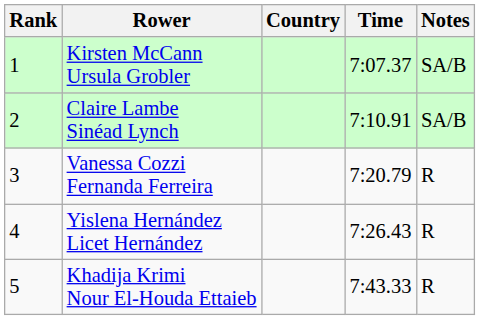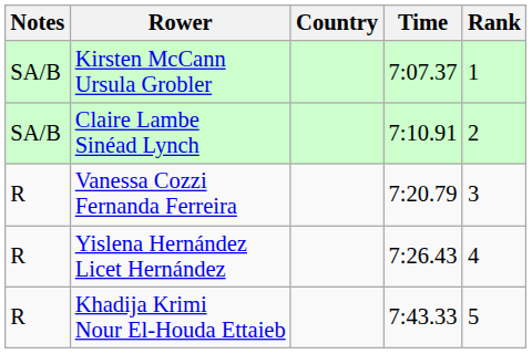 <table class="wikitable">
 <tr>
-<th>Rank</th>
+<th>Notes</th>
 <th>Rower</th>
 <th>Country</th>
 <th>Time</th>
-<th>Notes</th>
+<th>Rank</th>
 </tr>
 <tr bgcolor=ccffcc>
-<td>1</td>
+<td>SA/B</td>
 <td><a href='#'>Kirsten McCann</a><br><a href='#'>Ursula Grobler</a></td>
 <td></td>
 <td>7:07.37</td>
-<td>SA/B</td>
+<td>1</td>
 </tr>
 <tr bgcolor=ccffcc>
-<td>2</td>
+<td>SA/B</td>
 <td><a href='#'>Claire Lambe</a><br><a href='#'>Sinéad Lynch</a></td>
 <td></td>
 <td>7:10.91</td>
-<td>SA/B</td>
+<td>2</td>
 </tr>
 <tr>
-<td>3</td>
+<td>R</td>
 <td><a href='#'>Vanessa Cozzi</a><br><a href='#'>Fernanda Ferreira</a></td>
 <td></td>
 <td>7:20.79</td>
-<td>R</td>
+<td>3</td>
 </tr>
 <tr>
-<td>4</td>
+<td>R</td>
 <td><a href='#'>Yislena Hernández</a><br><a href='#'>Licet Hernández</a></td>
 <td></td>
 <td>7:26.43</td>
-<td>R</td>
+<td>4</td>
 </tr>
 <tr>
-<td>5</td>
+<td>R</td>
 <td><a href='#'>Khadija Krimi</a><br><a href='#'>Nour El-Houda Ettaieb</a></td>
 <td></td>
 <td>7:43.33</td>
-<td>R</td>
+<td>5</td>
 </tr>
 </table>
